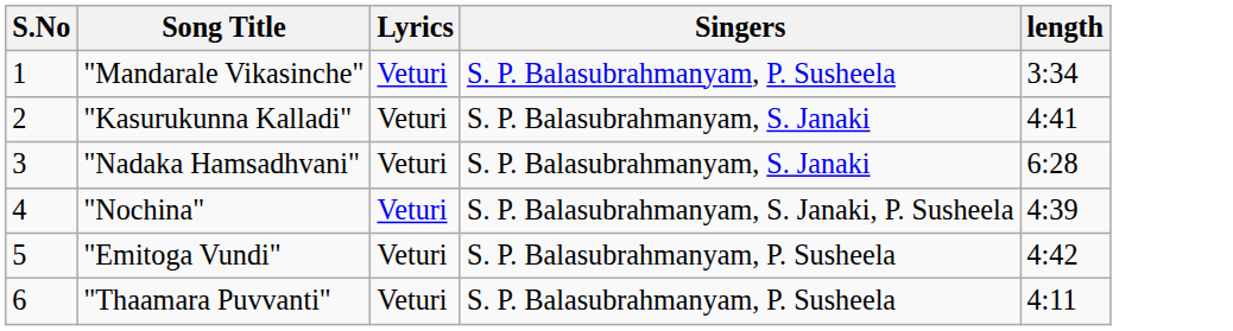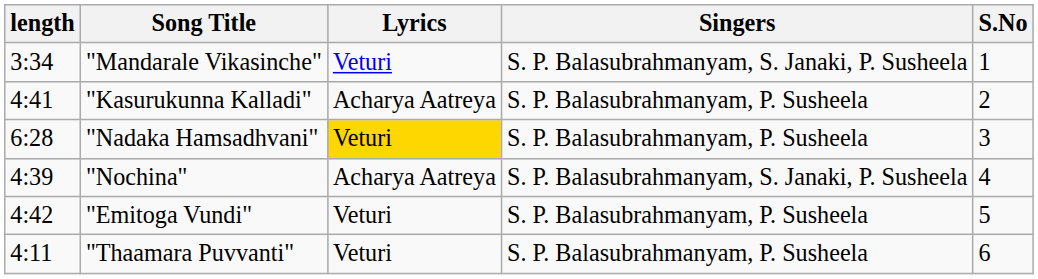 <table class="wikitable">
 <tr>
-<th>S.No</th>
+<th>length</th>
 <th>Song Title</th>
 <th>Lyrics</th>
 <th>Singers</th>
-<th>length</th>
+<th>S.No</th>
 </tr>
 <tr>
-<td>1</td>
+<td>3:34</td>
 <td>"Mandarale Vikasinche"</td>
 <td><a href='#'>Veturi</a></td>
-<td><a href='#'>S. P. Balasubrahmanyam</a>, <a href='#'>P. Susheela</a></td>
-<td>3:34</td>
+<td>S. P. Balasubrahmanyam, S. Janaki, P. Susheela</td>
+<td>1</td>
 </tr>
 <tr>
+<td>4:41</td>
+<td>"Kasurukunna Kalladi"</td>
+<td>Acharya Aatreya</td>
+<td>S. P. Balasubrahmanyam, P. Susheela</td>
 <td>2</td>
-<td>"Kasurukunna Kalladi"</td>
-<td>Veturi</td>
-<td>S. P. Balasubrahmanyam, <a href='#'>S. Janaki</a></td>
-<td>4:41</td>
 </tr>
 <tr>
+<td>6:28</td>
+<td>"Nadaka Hamsadhvani"</td>
+<td style="background: gold;">Veturi</td>
+<td>S. P. Balasubrahmanyam, P. Susheela</td>
 <td>3</td>
-<td>"Nadaka Hamsadhvani"</td>
-<td>Veturi</td>
-<td>S. P. Balasubrahmanyam, <a href='#'>S. Janaki</a></td>
-<td>6:28</td>
 </tr>
 <tr>
+<td>4:39</td>
+<td>"Nochina"</td>
+<td>Acharya Aatreya</td>
+<td>S. P. Balasubrahmanyam, S. Janaki, P. Susheela</td>
 <td>4</td>
-<td>"Nochina"</td>
-<td><a href='#'>Veturi</a></td>
-<td>S. P. Balasubrahmanyam, S. Janaki, P. Susheela</td>
-<td>4:39</td>
 </tr>
 <tr>
-<td>5</td>
+<td>4:42</td>
 <td>"Emitoga Vundi"</td>
 <td>Veturi</td>
 <td>S. P. Balasubrahmanyam, P. Susheela</td>
-<td>4:42</td>
+<td>5</td>
 </tr>
 <tr>
-<td>6</td>
+<td>4:11</td>
 <td>"Thaamara Puvvanti"</td>
 <td>Veturi</td>
 <td>S. P. Balasubrahmanyam, P. Susheela</td>
-<td>4:11</td>
+<td>6</td>
 </tr>
 </table>
